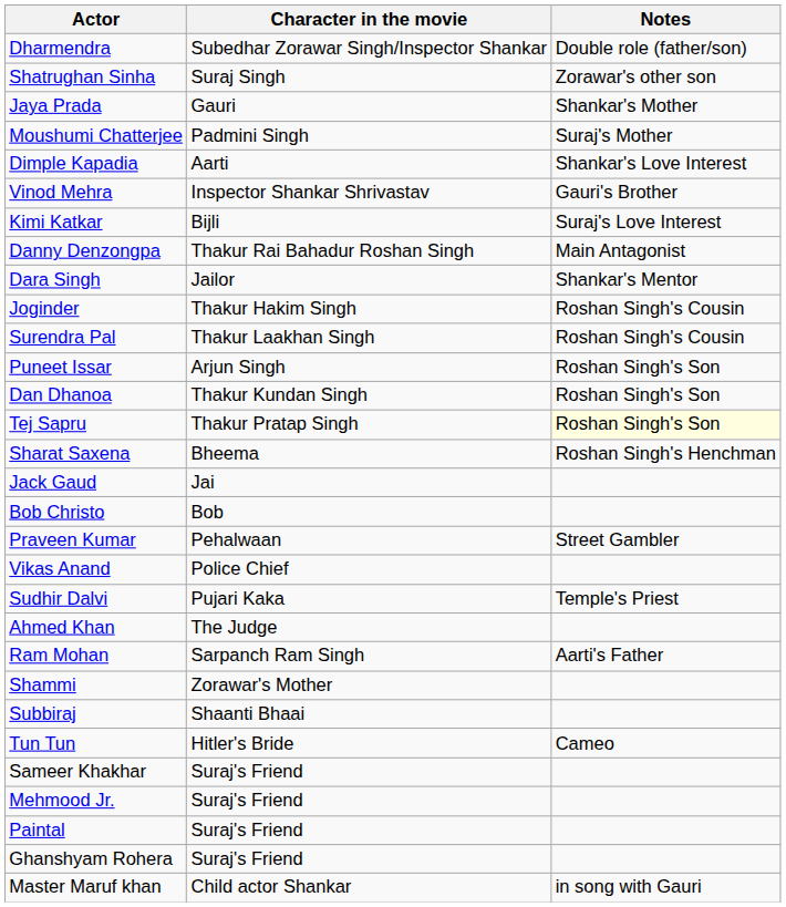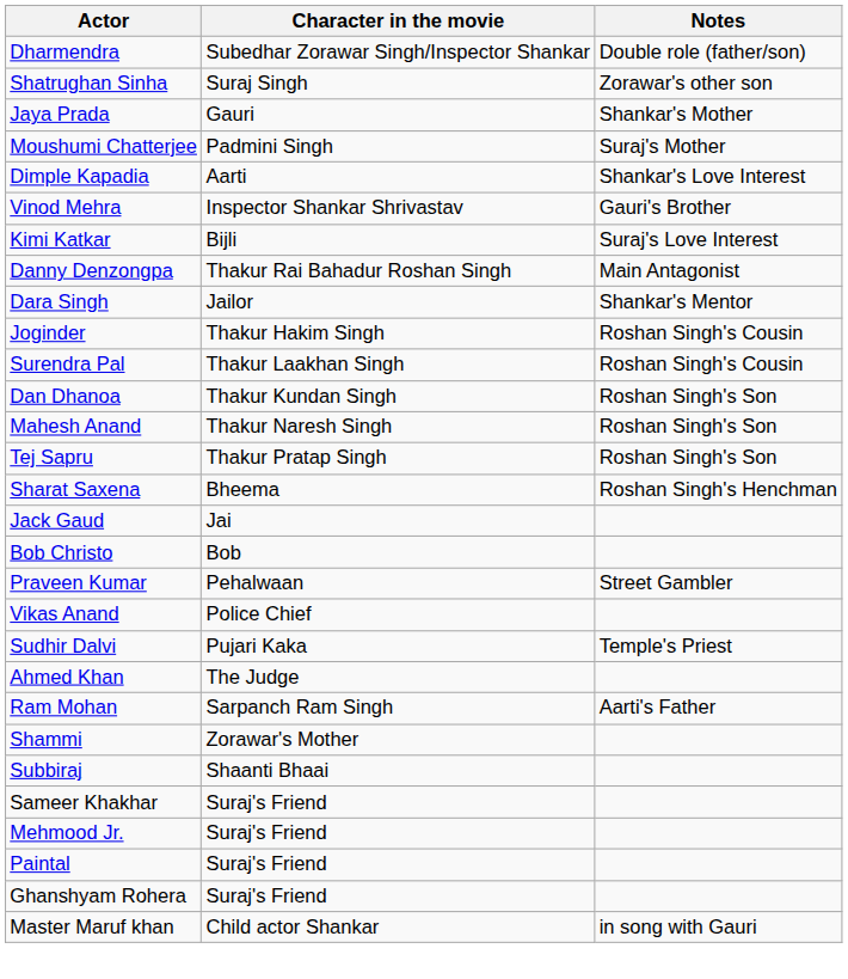 <table class="wikitable">
 <tr>
 <th>Actor</th>
 <th>Character in the movie</th>
 <th>Notes</th>
 </tr>
 <tr>
 <td><a href='#'>Dharmendra</a></td>
 <td>Subedhar Zorawar Singh/Inspector Shankar</td>
 <td>Double role (father/son)</td>
 </tr>
 <tr>
 <td><a href='#'>Shatrughan Sinha</a></td>
 <td>Suraj Singh</td>
 <td>Zorawar's other son</td>
 </tr>
 <tr>
 <td><a href='#'>Jaya Prada</a></td>
 <td>Gauri</td>
 <td>Shankar's Mother</td>
 </tr>
 <tr>
 <td><a href='#'>Moushumi Chatterjee</a></td>
 <td>Padmini Singh</td>
 <td>Suraj's Mother</td>
 </tr>
 <tr>
 <td><a href='#'>Dimple Kapadia</a></td>
 <td>Aarti</td>
 <td>Shankar's Love Interest</td>
 </tr>
 <tr>
 <td><a href='#'>Vinod Mehra</a></td>
 <td>Inspector Shankar Shrivastav</td>
 <td>Gauri's Brother</td>
 </tr>
 <tr>
 <td><a href='#'>Kimi Katkar</a></td>
 <td>Bijli</td>
 <td>Suraj's Love Interest</td>
 </tr>
 <tr>
 <td><a href='#'>Danny Denzongpa</a></td>
 <td>Thakur Rai Bahadur Roshan Singh</td>
 <td>Main Antagonist</td>
 </tr>
 <tr>
 <td><a href='#'>Dara Singh</a></td>
 <td>Jailor</td>
 <td>Shankar's Mentor</td>
 </tr>
 <tr>
 <td><a href='#'>Joginder</a></td>
 <td>Thakur Hakim Singh</td>
 <td>Roshan Singh's Cousin</td>
 </tr>
 <tr>
 <td><a href='#'>Surendra Pal</a></td>
 <td>Thakur Laakhan Singh</td>
 <td>Roshan Singh's Cousin</td>
 </tr>
 <tr>
-<td><a href='#'>Puneet Issar</a></td>
-<td>Arjun Singh</td>
-<td>Roshan Singh's Son</td>
-</tr>
-<tr>
 <td><a href='#'>Dan Dhanoa</a></td>
 <td>Thakur Kundan Singh</td>
 <td>Roshan Singh's Son</td>
 </tr>
 <tr>
+<td><a href='#'>Mahesh Anand</a></td>
+<td>Thakur Naresh Singh</td>
+<td>Roshan Singh's Son</td>
+</tr>
+<tr>
 <td><a href='#'>Tej Sapru</a></td>
 <td>Thakur Pratap Singh</td>
-<td style="background: lightyellow;">Roshan Singh's Son</td>
+<td>Roshan Singh's Son</td>
 </tr>
 <tr>
 <td><a href='#'>Sharat Saxena</a></td>
 <td>Bheema</td>
 <td>Roshan Singh's Henchman</td>
 </tr>
 <tr>
 <td><a href='#'>Jack Gaud</a></td>
 <td>Jai</td>
 <td></td>
 </tr>
 <tr>
 <td><a href='#'>Bob Christo</a></td>
 <td>Bob</td>
 <td></td>
 </tr>
 <tr>
 <td><a href='#'>Praveen Kumar</a></td>
 <td>Pehalwaan</td>
 <td>Street Gambler</td>
 </tr>
 <tr>
 <td><a href='#'>Vikas Anand</a></td>
 <td>Police Chief</td>
 <td></td>
 </tr>
 <tr>
 <td><a href='#'>Sudhir Dalvi</a></td>
 <td>Pujari Kaka</td>
 <td>Temple's Priest</td>
 </tr>
 <tr>
 <td><a href='#'>Ahmed Khan</a></td>
 <td>The Judge</td>
 <td></td>
 </tr>
 <tr>
 <td><a href='#'>Ram Mohan</a></td>
 <td>Sarpanch Ram Singh</td>
 <td>Aarti's Father</td>
 </tr>
 <tr>
 <td><a href='#'>Shammi</a></td>
 <td>Zorawar's Mother</td>
 <td></td>
 </tr>
 <tr>
 <td><a href='#'>Subbiraj</a></td>
 <td>Shaanti Bhaai</td>
 <td></td>
 </tr>
 <tr>
-<td><a href='#'>Tun Tun</a></td>
-<td>Hitler's Bride</td>
-<td>Cameo</td>
-</tr>
-<tr>
 <td>Sameer Khakhar</td>
 <td>Suraj's Friend</td>
 <td></td>
 </tr>
 <tr>
 <td><a href='#'>Mehmood Jr.</a></td>
 <td>Suraj's Friend</td>
 <td></td>
 </tr>
 <tr>
 <td><a href='#'>Paintal</a></td>
 <td>Suraj's Friend</td>
 <td></td>
 </tr>
 <tr>
 <td>Ghanshyam Rohera</td>
 <td>Suraj's Friend</td>
 <td></td>
 </tr>
 <tr>
 <td>Master Maruf khan</td>
 <td>Child actor Shankar</td>
 <td>in song with Gauri</td>
 </tr>
 </table>
